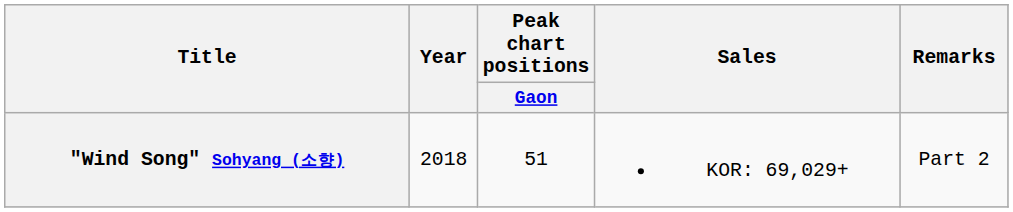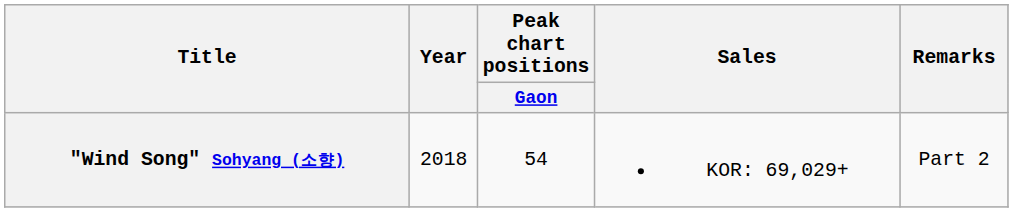 <table class="wikitable plainrowheaders" style="text-align:center;">
 <tr>
 <th scope="col" rowspan="2" style="width:20em;">Title</th>
 <th scope="col" rowspan="2" style="width:3em;">Year</th>
 <th scope="col">Peak chart positions</th>
 <th scope="col" rowspan="2" style="width:15em;">Sales</th>
 <th scope="col" rowspan="2" style="width:5em;">Remarks</th>
 </tr>
 <tr>
 <th scope="col" style="width:3em;font-size:90%;"><a href='#'>Gaon</a></th>
 </tr>
 <tr>
 <th scope="row">"Wind Song" <small><a href='#'>Sohyang (소향)</a></small></th>
 <td rowspan="1">2018</td>
-<td>51</td>
+<td>54</td>
 <td><br><ul><li>KOR: 69,029+</li></ul></td>
 <td>Part 2</td>
 </tr>
 </table>
